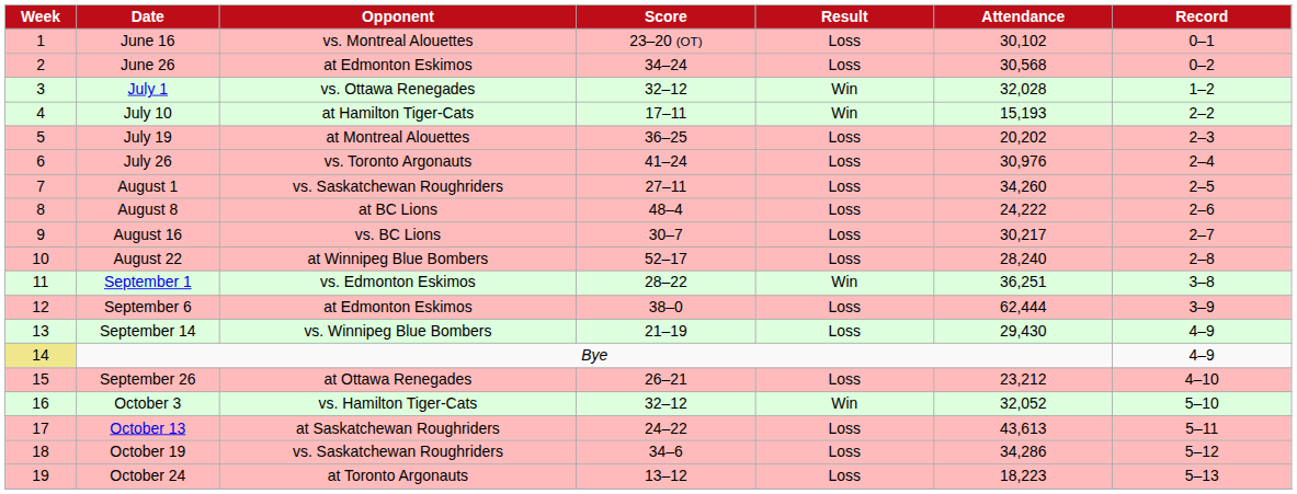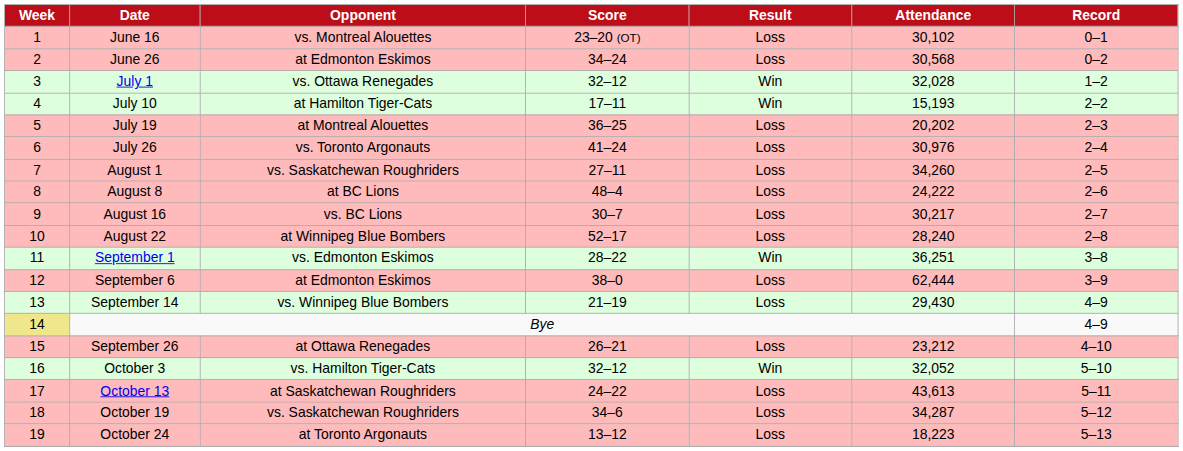 <table class="wikitable sortable">
 <tr>
 <th style="background:#bd0d18;color:#FFFFFF;"  width="4%">Week</th>
 <th style="background:#bd0d18;color:#FFFFFF;"  width="8%">Date</th>
 <th style="background:#bd0d18;color:#FFFFFF;"  width="20%">Opponent</th>
 <th style="background:#bd0d18;color:#FFFFFF;"  width="10%">Score</th>
 <th style="background:#bd0d18;color:#FFFFFF;"  width="10%">Result</th>
 <th style="background:#bd0d18;color:#FFFFFF;"  width="10%">Attendance</th>
 <th style="background:#bd0d18;color:#FFFFFF;"  width="10%">Record</th>
 </tr>
 <tr align="center" bgcolor="#ffbbbb">
 <td>1</td>
 <td>June 16</td>
 <td>vs. Montreal Alouettes</td>
 <td>23–20 <small>(OT)</small></td>
 <td>Loss</td>
 <td>30,102</td>
 <td>0–1</td>
 </tr>
 <tr align="center" bgcolor="#ffbbbb">
 <td>2</td>
 <td>June 26</td>
 <td>at Edmonton Eskimos</td>
 <td>34–24</td>
 <td>Loss</td>
 <td>30,568</td>
 <td>0–2</td>
 </tr>
 <tr align="center" bgcolor="#ddffdd">
 <td>3</td>
 <td><a href='#'>July 1</a></td>
 <td>vs. Ottawa Renegades</td>
 <td>32–12</td>
 <td>Win</td>
 <td>32,028</td>
 <td>1–2</td>
 </tr>
 <tr align="center" bgcolor="#ddffdd">
 <td>4</td>
 <td>July 10</td>
 <td>at Hamilton Tiger-Cats</td>
 <td>17–11</td>
 <td>Win</td>
 <td>15,193</td>
 <td>2–2</td>
 </tr>
 <tr align="center" bgcolor="#ffbbbb">
 <td>5</td>
 <td>July 19</td>
 <td>at Montreal Alouettes</td>
 <td>36–25</td>
 <td>Loss</td>
 <td>20,202</td>
 <td>2–3</td>
 </tr>
 <tr align="center" bgcolor="#ffbbbb">
 <td>6</td>
 <td>July 26</td>
 <td>vs. Toronto Argonauts</td>
 <td>41–24</td>
 <td>Loss</td>
 <td>30,976</td>
 <td>2–4</td>
 </tr>
 <tr align="center" bgcolor="#ffbbbb">
 <td>7</td>
 <td>August 1</td>
 <td>vs. Saskatchewan Roughriders</td>
 <td>27–11</td>
 <td>Loss</td>
 <td>34,260</td>
 <td>2–5</td>
 </tr>
 <tr align="center" bgcolor="#ffbbbb">
 <td>8</td>
 <td>August 8</td>
 <td>at BC Lions</td>
 <td>48–4</td>
 <td>Loss</td>
 <td>24,222</td>
 <td>2–6</td>
 </tr>
 <tr align="center" bgcolor="#ffbbbb">
 <td>9</td>
 <td>August 16</td>
 <td>vs. BC Lions</td>
 <td>30–7</td>
 <td>Loss</td>
 <td>30,217</td>
 <td>2–7</td>
 </tr>
 <tr align="center" bgcolor="#ffbbbb">
 <td>10</td>
 <td>August 22</td>
 <td>at Winnipeg Blue Bombers</td>
 <td>52–17</td>
 <td>Loss</td>
 <td>28,240</td>
 <td>2–8</td>
 </tr>
 <tr align="center" bgcolor="#ddffdd">
 <td>11</td>
 <td><a href='#'>September 1</a></td>
 <td>vs. Edmonton Eskimos</td>
 <td>28–22</td>
 <td>Win</td>
 <td>36,251</td>
 <td>3–8</td>
 </tr>
 <tr align="center" bgcolor="#ffbbbb">
 <td>12</td>
 <td>September 6</td>
 <td>at Edmonton Eskimos</td>
 <td>38–0</td>
 <td>Loss</td>
 <td>62,444</td>
 <td>3–9</td>
 </tr>
 <tr align="center" bgcolor="#ddffdd">
 <td>13</td>
 <td>September 14</td>
 <td>vs. Winnipeg Blue Bombers</td>
 <td>21–19</td>
 <td>Loss</td>
 <td>29,430</td>
 <td>4–9</td>
 </tr>
 <tr align="center">
 <td style="background: khaki;">14</td>
 <td colspan="5"><em>Bye</em></td>
 <td>4–9</td>
 </tr>
 <tr align="center" bgcolor="#ffbbbb">
 <td>15</td>
 <td>September 26</td>
 <td>at Ottawa Renegades</td>
 <td>26–21</td>
 <td>Loss</td>
 <td>23,212</td>
 <td>4–10</td>
 </tr>
 <tr align="center" bgcolor="#ddffdd">
 <td>16</td>
 <td>October 3</td>
 <td>vs. Hamilton Tiger-Cats</td>
 <td>32–12</td>
 <td>Win</td>
 <td>32,052</td>
 <td>5–10</td>
 </tr>
 <tr align="center" bgcolor="#ffbbbb">
 <td>17</td>
 <td><a href='#'>October 13</a></td>
 <td>at Saskatchewan Roughriders</td>
 <td>24–22</td>
 <td>Loss</td>
 <td>43,613</td>
 <td>5–11</td>
 </tr>
 <tr align="center" bgcolor="#ffbbbb">
 <td>18</td>
 <td>October 19</td>
 <td>vs. Saskatchewan Roughriders</td>
 <td>34–6</td>
 <td>Loss</td>
-<td>34,286</td>
+<td>34,287</td>
 <td>5–12</td>
 </tr>
 <tr align="center" bgcolor="#ffbbbb">
 <td>19</td>
 <td>October 24</td>
 <td>at Toronto Argonauts</td>
 <td>13–12</td>
 <td>Loss</td>
 <td>18,223</td>
 <td>5–13</td>
 </tr>
 <tr>
 </tr>
 </table>
